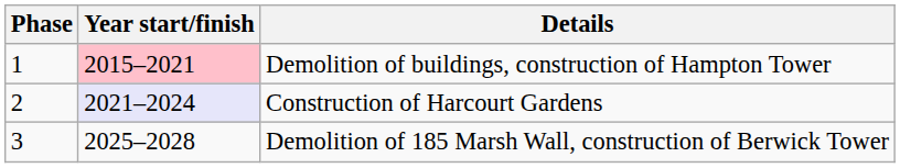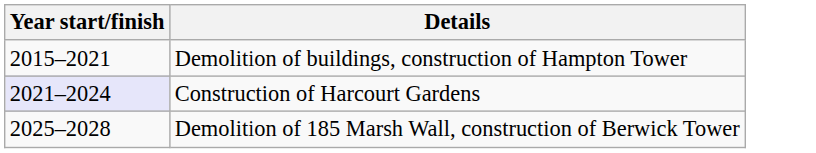 <table class="wikitable">
 <tr>
-<th>Phase</th>
 <th>Year start/finish</th>
 <th>Details</th>
 </tr>
 <tr>
-<td>1</td>
-<td style="background: pink;">2015–2021</td>
+<td>2015–2021</td>
 <td>Demolition of buildings, construction of Hampton Tower</td>
 </tr>
 <tr>
-<td>2</td>
 <td style="background: lavender;">2021–2024</td>
 <td>Construction of Harcourt Gardens</td>
 </tr>
 <tr>
-<td>3</td>
 <td>2025–2028</td>
 <td>Demolition of 185 Marsh Wall, construction of Berwick Tower</td>
 </tr>
 </table>
